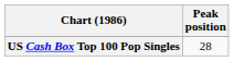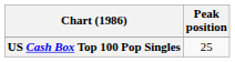 <table class="wikitable sortable plainrowheaders" style="text-align:center">
 <tr>
 <th>Chart (1986)</th>
 <th>Peak<br>position</th>
 </tr>
 <tr>
 </tr>
 <tr>
 </tr>
 <tr>
 </tr>
 <tr>
 <th scope="row">US <em><a href='#'>Cash Box</a></em> Top 100 Pop Singles</th>
-<td style="text-align:center;">28</td>
+<td style="text-align:center;">25</td>
 </tr>
 </table>
